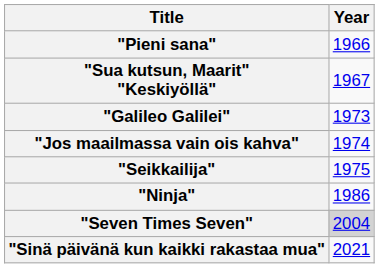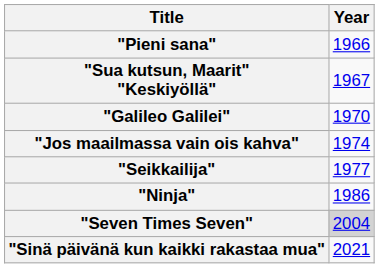 <table class="wikitable plainrowheaders" style="text-align:center;">
 <tr>
 <th scope="col">Title</th>
 <th scope="col">Year</th>
 </tr>
 <tr>
 <th scope="row">"Pieni sana"</th>
 <td rowspan="1"><a href='#'>1966</a></td>
 </tr>
 <tr>
 <th scope="row">"Sua kutsun, Maarit"<br>"Keskiyöllä"</th>
 <td rowspan="1"><a href='#'>1967</a></td>
 </tr>
 <tr>
 <th scope="row">"Galileo Galilei"</th>
-<td rowspan="1"><a href='#'>1973</a></td>
+<td rowspan="1"><a href='#'>1970</a></td>
 </tr>
 <tr>
 <th scope="row">"Jos maailmassa vain ois kahva"</th>
 <td rowspan="1"><a href='#'>1974</a></td>
 </tr>
 <tr>
 <th scope="row">"Seikkailija"</th>
-<td rowspan="1"><a href='#'>1975</a></td>
+<td rowspan="1"><a href='#'>1977</a></td>
 </tr>
 <tr>
 <th scope="row">"Ninja"</th>
 <td rowspan="1"><a href='#'>1986</a></td>
 </tr>
 <tr>
 <th scope="row">"Seven Times Seven"</th>
 <td rowspan="1" style="background: lightgrey;"><a href='#'>2004</a></td>
 </tr>
 <tr>
 <th scope="row">"Sinä päivänä kun kaikki rakastaa mua"</th>
 <td rowspan="1"><a href='#'>2021</a></td>
 </tr>
 </table>
